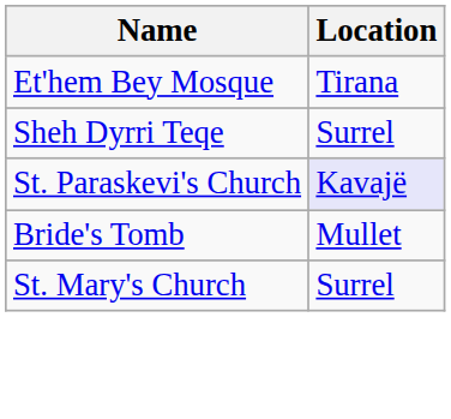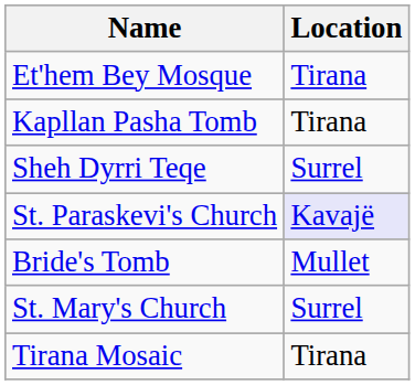 <table class="wikitable">
 <tr>
 <th>Name</th>
 <th>Location</th>
 </tr>
 <tr>
 <td><a href='#'>Et'hem Bey Mosque</a></td>
 <td><a href='#'>Tirana</a></td>
+</tr>
+<tr>
+<td><a href='#'>Kapllan Pasha Tomb</a></td>
+<td>Tirana</td>
 </tr>
 <tr>
 <td><a href='#'>Sheh Dyrri Teqe</a></td>
 <td><a href='#'>Surrel</a></td>
 </tr>
 <tr>
 <td><a href='#'>St. Paraskevi's Church</a></td>
 <td style="background: lavender;"><a href='#'>Kavajë</a></td>
 </tr>
 <tr>
 <td><a href='#'>Bride's Tomb</a></td>
 <td><a href='#'>Mullet</a></td>
 </tr>
 <tr>
 <td><a href='#'>St. Mary's Church</a></td>
 <td><a href='#'>Surrel</a></td>
 </tr>
+<tr>
+<td><a href='#'>Tirana Mosaic</a></td>
+<td>Tirana</td>
+</tr>
 </table>
